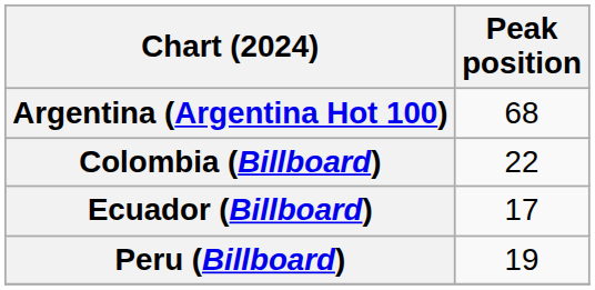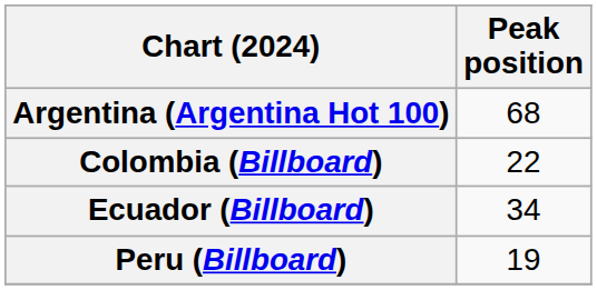 <table class="wikitable sortable plainrowheaders" style="text-align:center">
 <tr>
 <th scope="col">Chart (2024)</th>
 <th scope="col">Peak<br>position</th>
 </tr>
 <tr>
 <th scope="row">Argentina (<a href='#'>Argentina Hot 100</a>)</th>
 <td>68</td>
 </tr>
 <tr>
 <th scope="row">Colombia (<em><a href='#'>Billboard</a></em>)</th>
 <td>22</td>
 </tr>
 <tr>
 <th scope="row">Ecuador (<em><a href='#'>Billboard</a></em>)</th>
-<td>17</td>
+<td>34</td>
 </tr>
 <tr>
 <th scope="row">Peru (<em><a href='#'>Billboard</a></em>)</th>
 <td>19</td>
 </tr>
 <tr>
 </tr>
 </table>
